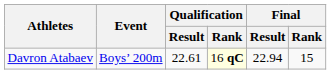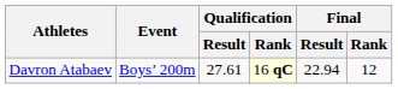 <table class="wikitable" border="1" style="font-size:90%">
 <tr>
 <th rowspan=2>Athletes</th>
 <th rowspan=2>Event</th>
 <th colspan=2>Qualification</th>
 <th colspan=2>Final</th>
 </tr>
 <tr>
 <th>Result</th>
 <th>Rank</th>
 <th>Result</th>
 <th>Rank</th>
 </tr>
 <tr>
 <td><a href='#'>Davron Atabaev</a></td>
 <td><a href='#'>Boys’ 200m</a></td>
-<td align=center>22.61</td>
+<td align=center>27.61</td>
 <td align=center style="background: lightyellow;">16 <strong>qC</strong></td>
 <td align=center>22.94</td>
-<td align=center>15</td>
+<td align=center>12</td>
 </tr>
 </table>
